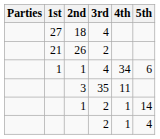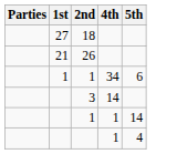 <table class="wikitable" style="text-align:right;">
 <tr>
 <th style="text-align:left;">Parties</th>
 <th>1st</th>
 <th>2nd</th>
-<th>3rd</th>
 <th>4th</th>
 <th>5th</th>
 </tr>
 <tr>
 <td style="text-align:left;"></td>
 <td>27</td>
 <td>18</td>
-<td>4</td>
 <td></td>
 <td></td>
 </tr>
 <tr>
 <td style="text-align:left;"></td>
 <td>21</td>
 <td>26</td>
-<td>2</td>
 <td></td>
 <td></td>
 </tr>
 <tr>
 <td style="text-align:left;"></td>
 <td>1</td>
 <td>1</td>
-<td>4</td>
 <td>34</td>
 <td>6</td>
 </tr>
 <tr>
 <td style="text-align:left;"></td>
 <td></td>
 <td>3</td>
-<td>35</td>
-<td>11</td>
+<td>14</td>
 <td></td>
 </tr>
 <tr>
 <td style="text-align:left;"></td>
 <td></td>
 <td>1</td>
-<td>2</td>
 <td>1</td>
 <td>14</td>
 </tr>
 <tr>
 <td style="text-align:left;"></td>
 <td></td>
 <td></td>
-<td>2</td>
 <td>1</td>
 <td>4</td>
 </tr>
 </table>
